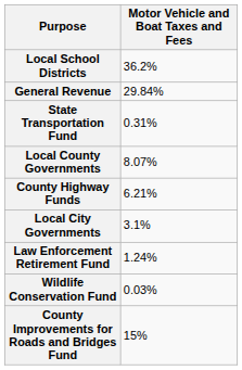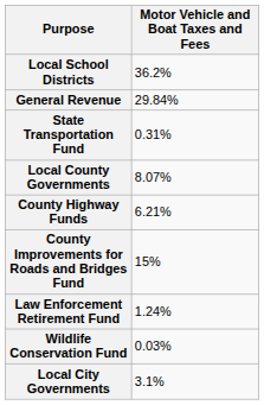 <table class="wikitable">
 <tr>
 <th width=150>Purpose</th>
 <th width=150>Motor Vehicle and Boat Taxes and Fees</th>
 </tr>
 <tr>
 <th>Local School Districts</th>
 <td>36.2%</td>
 </tr>
 <tr>
 <th>General Revenue</th>
 <td>29.84%</td>
 </tr>
 <tr>
 <th>State Transportation Fund</th>
 <td>0.31%</td>
 </tr>
 <tr>
 <th>Local County Governments</th>
 <td>8.07%</td>
 </tr>
 <tr>
 <th>County Highway Funds</th>
 <td>6.21%</td>
 </tr>
 <tr>
-<th>Local City Governments</th>
-<td>3.1%</td>
+<th>County Improvements for Roads and Bridges Fund</th>
+<td>15%</td>
 </tr>
 <tr>
 <th>Law Enforcement Retirement Fund</th>
 <td>1.24%</td>
 </tr>
 <tr>
 <th>Wildlife Conservation Fund</th>
 <td>0.03%</td>
 </tr>
 <tr>
-<th>County Improvements for Roads and Bridges Fund</th>
-<td>15%</td>
+<th>Local City Governments</th>
+<td>3.1%</td>
 </tr>
 </table>
